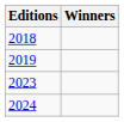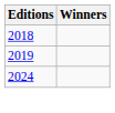 <table class="wikitable sortable">
 <tr>
 <th>Editions</th>
 <th>Winners</th>
 </tr>
 <tr>
 <td><a href='#'>2018</a></td>
 <td><strong></strong></td>
 </tr>
 <tr>
 <td><a href='#'>2019</a></td>
 <td><strong></strong></td>
 </tr>
 <tr>
-<td><a href='#'>2023</a></td>
-<td><strong></strong></td>
-</tr>
-<tr>
 <td><a href='#'>2024</a></td>
 <td><strong></strong></td>
 </tr>
 </table>
